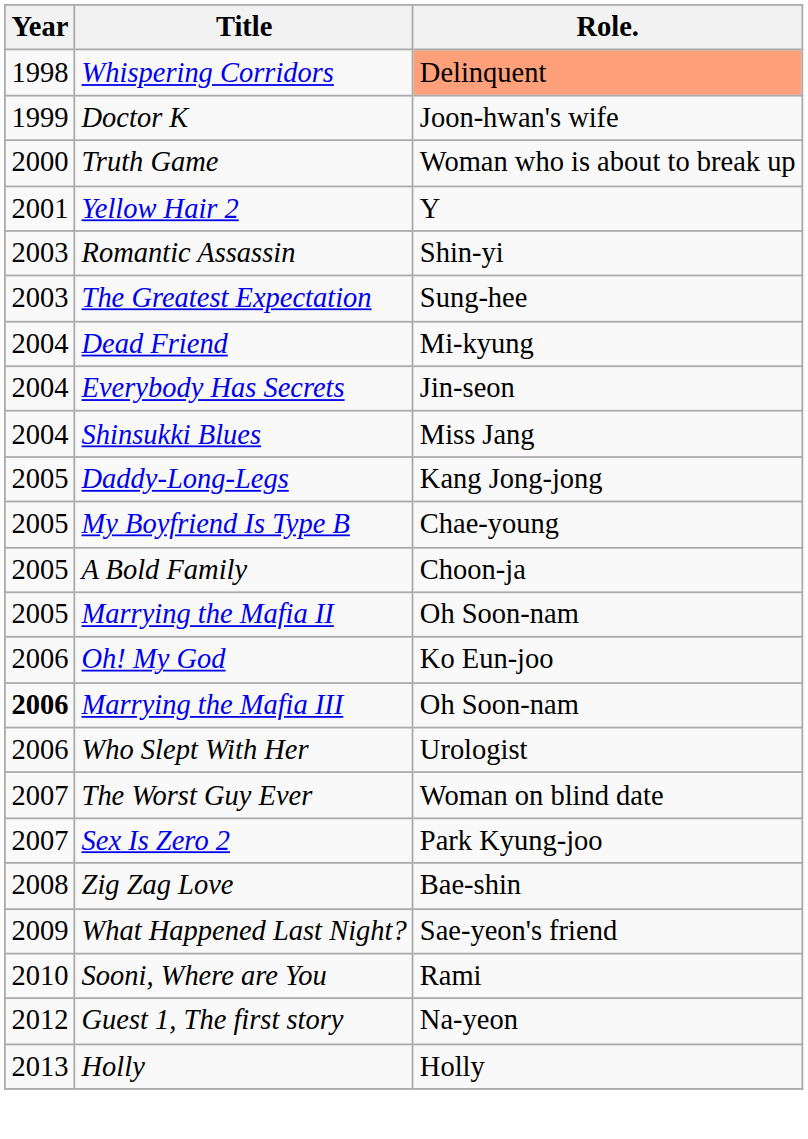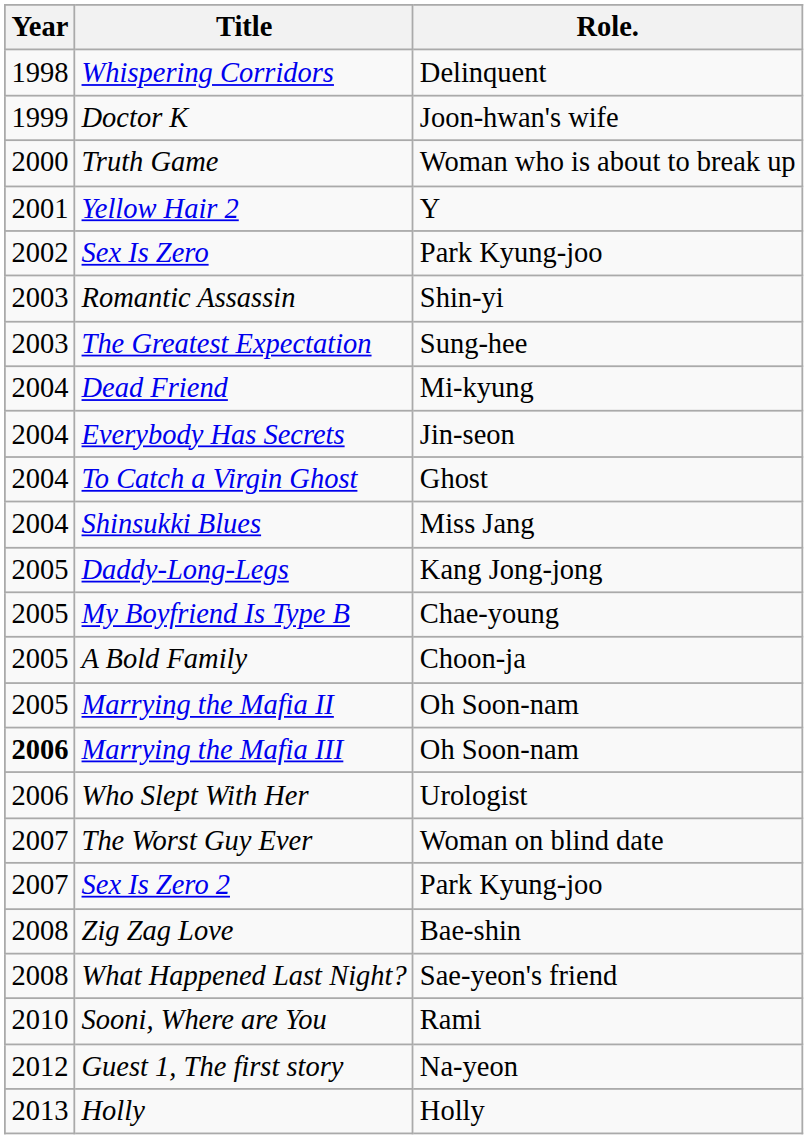 <table class="wikitable">
 <tr>
 <th>Year</th>
 <th>Title</th>
 <th>Role.</th>
 </tr>
 <tr>
 <td>1998</td>
 <td><em><a href='#'>Whispering Corridors</a></em></td>
-<td style="background: lightsalmon;">Delinquent</td>
+<td>Delinquent</td>
 </tr>
 <tr>
 <td>1999</td>
 <td><em>Doctor K</em></td>
 <td>Joon-hwan's wife</td>
 </tr>
 <tr>
 <td>2000</td>
 <td><em>Truth Game</em></td>
 <td>Woman who is about to break up</td>
 </tr>
 <tr>
 <td>2001</td>
 <td><em><a href='#'>Yellow Hair 2</a></em></td>
 <td>Y</td>
+</tr>
+<tr>
+<td>2002</td>
+<td><em><a href='#'>Sex Is Zero</a></em></td>
+<td>Park Kyung-joo</td>
 </tr>
 <tr>
 <td>2003</td>
 <td><em>Romantic Assassin</em></td>
 <td>Shin-yi</td>
 </tr>
 <tr>
 <td>2003</td>
 <td><em><a href='#'>The Greatest Expectation</a></em></td>
 <td>Sung-hee</td>
 </tr>
 <tr>
 <td>2004</td>
 <td><em><a href='#'>Dead Friend</a></em></td>
 <td>Mi-kyung</td>
 </tr>
 <tr>
 <td>2004</td>
 <td><em><a href='#'>Everybody Has Secrets</a></em></td>
 <td>Jin-seon</td>
+</tr>
+<tr>
+<td>2004</td>
+<td><em><a href='#'>To Catch a Virgin Ghost</a></em></td>
+<td>Ghost</td>
 </tr>
 <tr>
 <td>2004</td>
 <td><em><a href='#'>Shinsukki Blues</a></em></td>
 <td>Miss Jang</td>
 </tr>
 <tr>
 <td>2005</td>
 <td><em><a href='#'>Daddy-Long-Legs</a></em></td>
 <td>Kang Jong-jong</td>
 </tr>
 <tr>
 <td>2005</td>
 <td><em><a href='#'>My Boyfriend Is Type B</a></em></td>
 <td>Chae-young</td>
 </tr>
 <tr>
 <td>2005</td>
 <td><em>A Bold Family</em></td>
 <td>Choon-ja</td>
 </tr>
 <tr>
 <td>2005</td>
 <td><em><a href='#'>Marrying the Mafia II</a></em></td>
 <td>Oh Soon-nam</td>
 </tr>
 <tr>
-<td>2006</td>
-<td><em><a href='#'>Oh! My God</a></em></td>
-<td>Ko Eun-joo</td>
-</tr>
-<tr>
 <td><strong>2006</strong></td>
 <td><em><a href='#'>Marrying the Mafia III</a></em></td>
 <td>Oh Soon-nam</td>
 </tr>
 <tr>
 <td>2006</td>
 <td><em>Who Slept With Her</em></td>
 <td>Urologist</td>
 </tr>
 <tr>
 <td>2007</td>
 <td><em>The Worst Guy Ever</em></td>
 <td>Woman on blind date</td>
 </tr>
 <tr>
 <td>2007</td>
 <td><em><a href='#'>Sex Is Zero 2</a></em></td>
 <td>Park Kyung-joo</td>
 </tr>
 <tr>
 <td>2008</td>
 <td><em>Zig Zag Love</em></td>
 <td>Bae-shin</td>
 </tr>
 <tr>
-<td>2009</td>
+<td>2008</td>
 <td><em>What Happened Last Night?</em></td>
 <td>Sae-yeon's friend</td>
 </tr>
 <tr>
 <td>2010</td>
 <td><em>Sooni, Where are You</em></td>
 <td>Rami</td>
 </tr>
 <tr>
 <td>2012</td>
 <td><em>Guest 1, The first story</em></td>
 <td>Na-yeon</td>
 </tr>
 <tr>
 <td>2013</td>
 <td><em>Holly</em></td>
 <td>Holly</td>
 </tr>
 </table>
